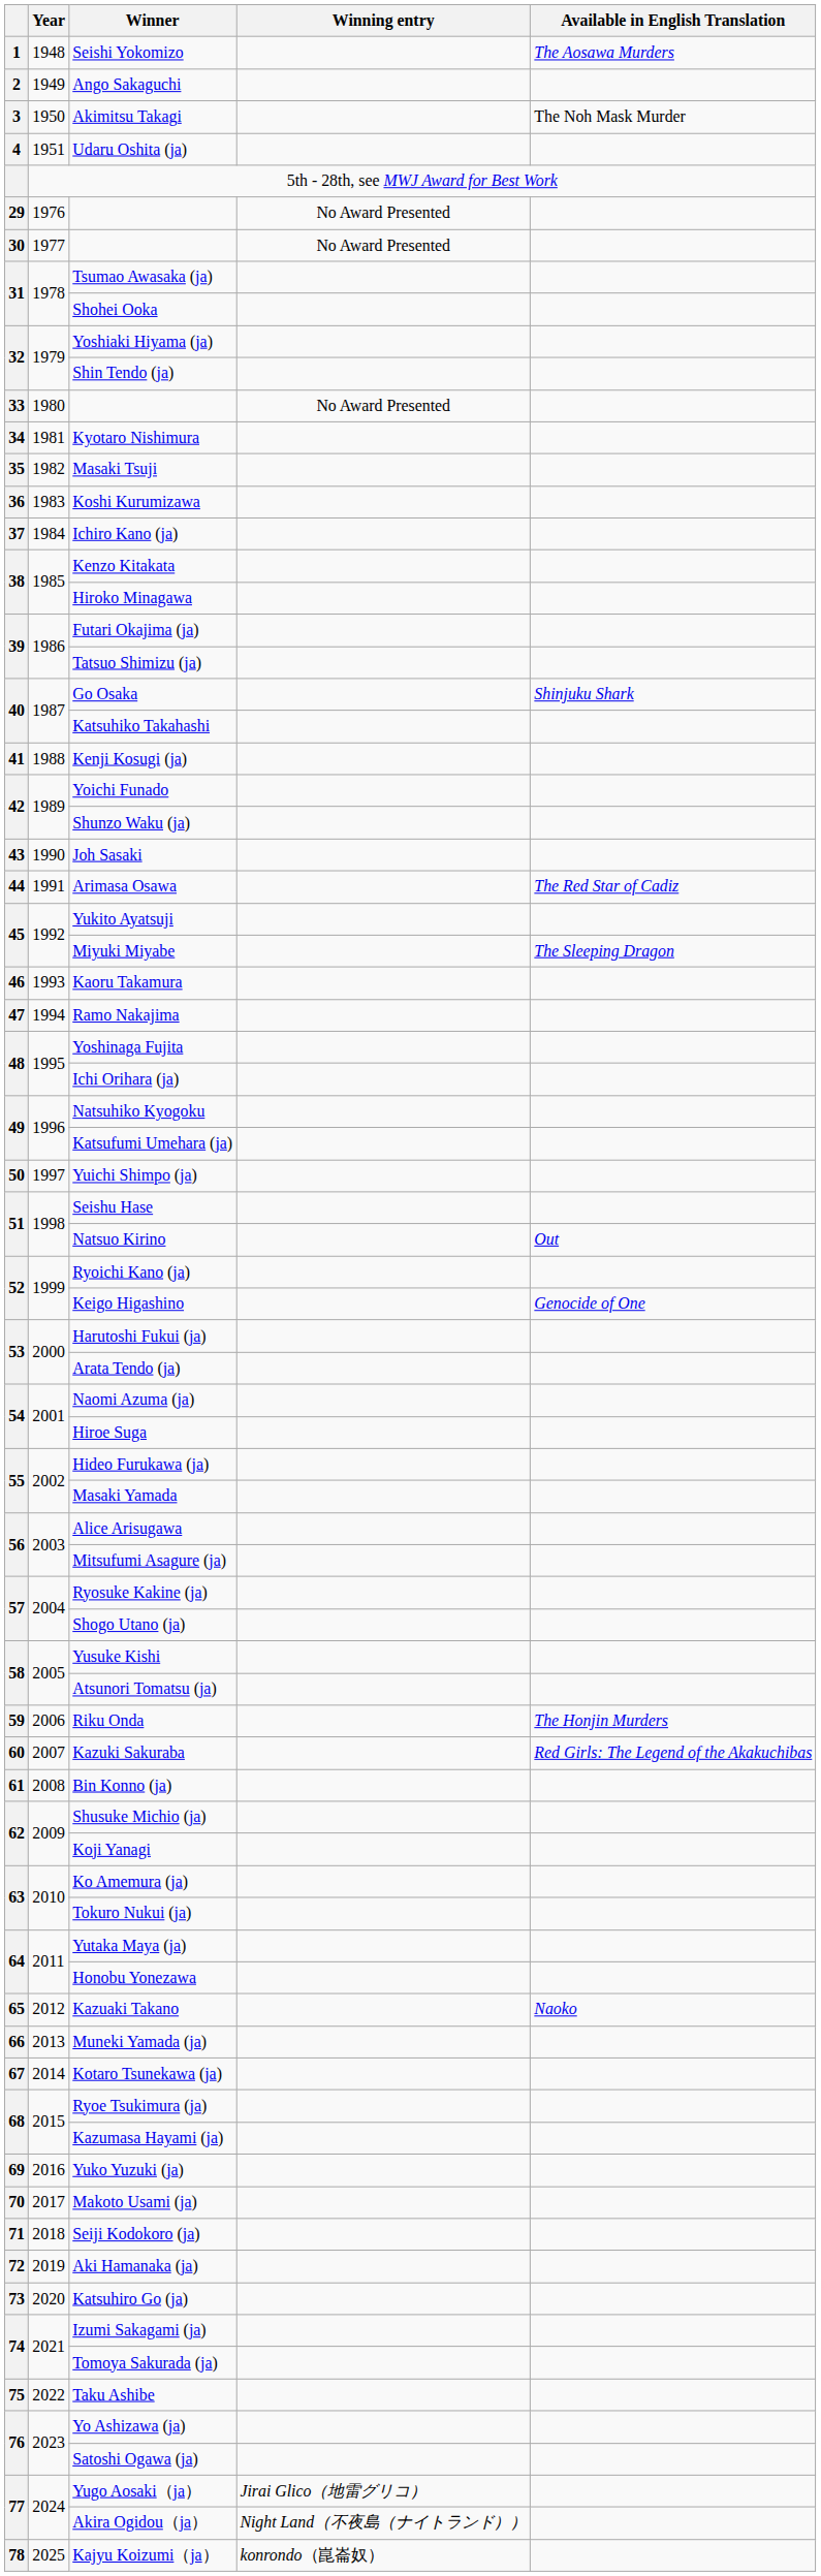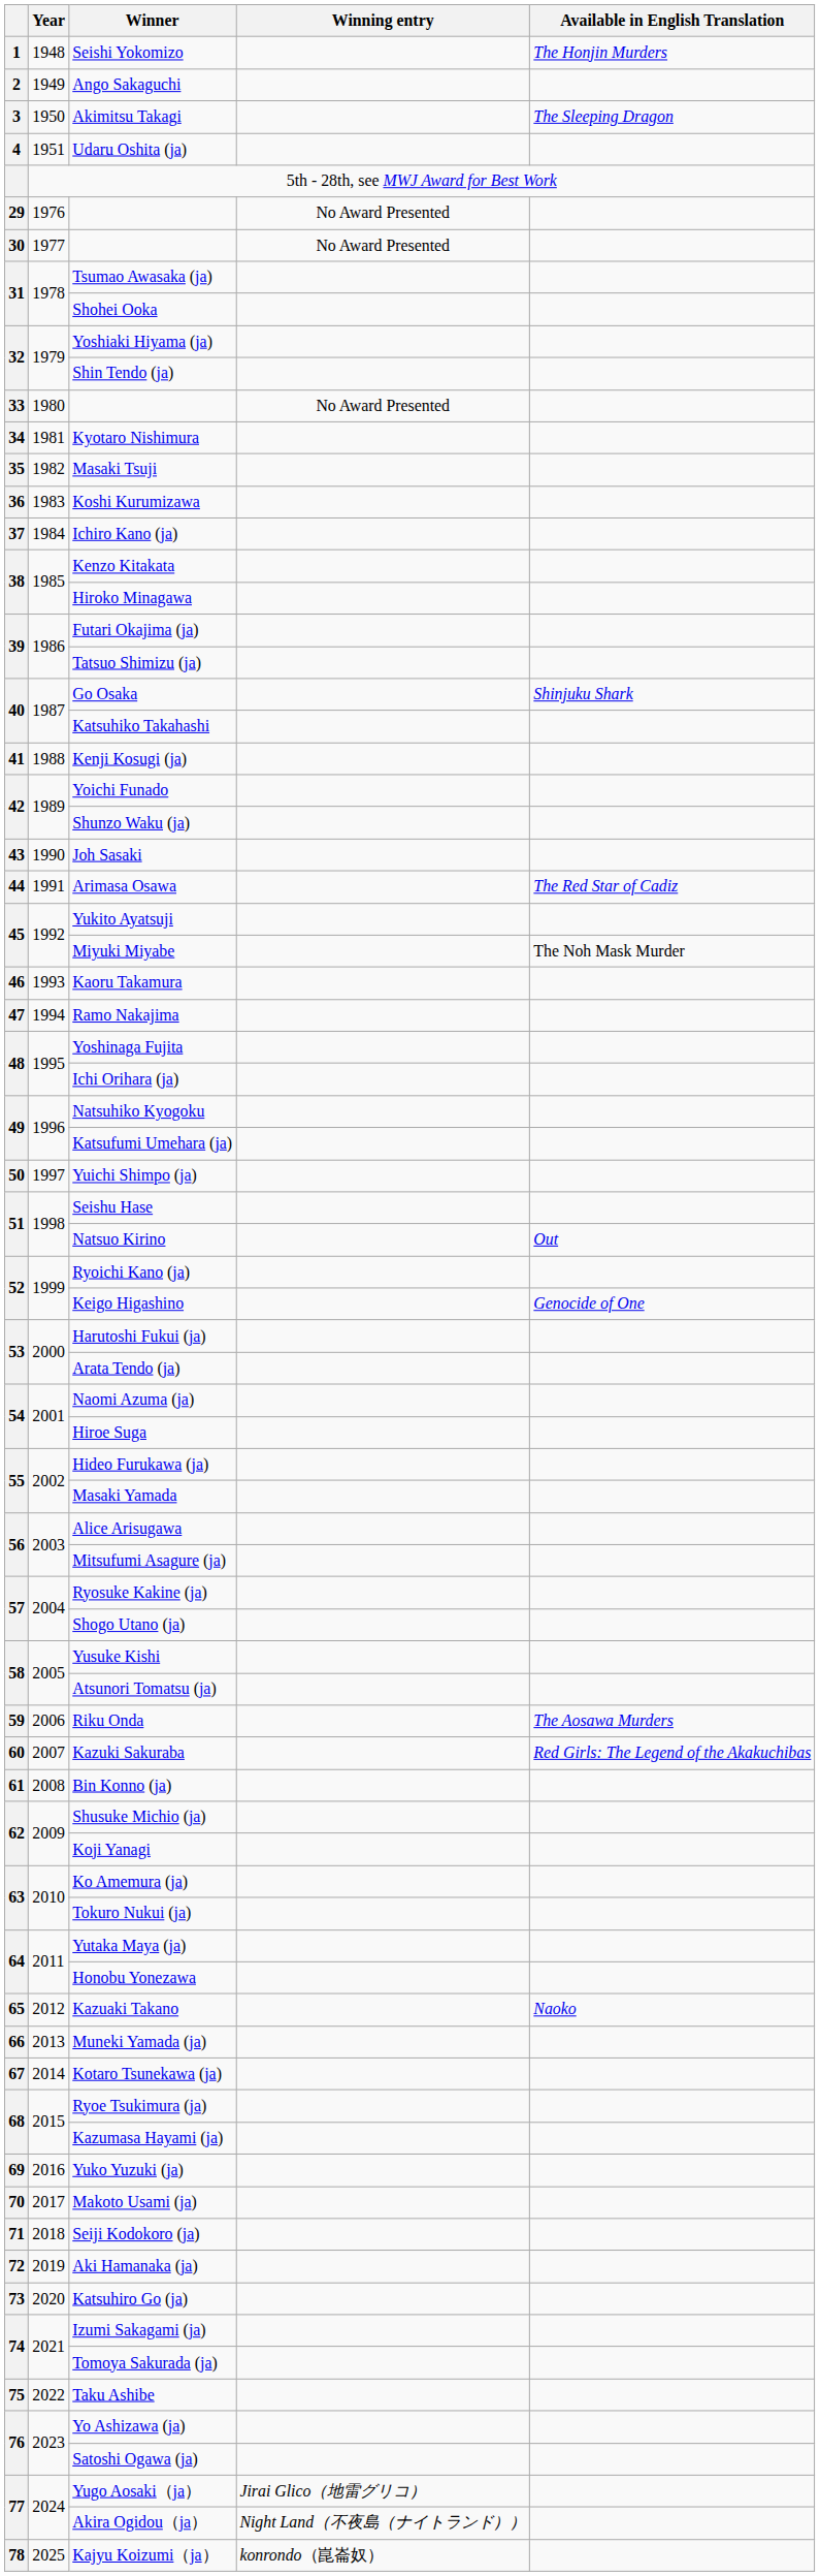 <table class="wikitable sortable" style="font-size:1.00em; line-height:1.5em;">
 <tr>
 <th></th>
 <th>Year</th>
 <th>Winner</th>
 <th>Winning entry</th>
 <th>Available in English Translation</th>
 </tr>
 <tr>
 <th>1</th>
 <td>1948</td>
 <td><a href='#'>Seishi Yokomizo</a></td>
 <td></td>
-<td><em><a href='#'>The Aosawa Murders</a></em></td>
+<td><em><a href='#'>The Honjin Murders</a></em></td>
 </tr>
 <tr>
 <th>2</th>
 <td>1949</td>
 <td><a href='#'>Ango Sakaguchi</a></td>
 <td></td>
 <td></td>
 </tr>
 <tr>
 <th>3</th>
 <td>1950</td>
 <td><a href='#'>Akimitsu Takagi</a></td>
 <td></td>
-<td>The Noh Mask Murder</td>
+<td><em><a href='#'>The Sleeping Dragon</a></em></td>
 </tr>
 <tr>
 <th>4</th>
 <td>1951</td>
 <td><a href='#'>Udaru Oshita</a> (<a href='#'>ja</a>)</td>
 <td></td>
 <td></td>
 </tr>
 <tr>
 <th></th>
 <td colspan="4" style="text-align:center">5th - 28th, see <em><a href='#'>MWJ Award for Best Work</a></em></td>
 </tr>
 <tr>
 <th>29</th>
 <td>1976</td>
 <td></td>
 <td style="text-align:center">No Award Presented</td>
 <td></td>
 </tr>
 <tr>
 <th>30</th>
 <td>1977</td>
 <td></td>
 <td style="text-align:center">No Award Presented</td>
 <td></td>
 </tr>
 <tr>
 <th rowspan="2">31</th>
 <td rowspan="2">1978</td>
 <td><a href='#'>Tsumao Awasaka</a> (<a href='#'>ja</a>)</td>
 <td></td>
 <td></td>
 </tr>
 <tr>
 <td><a href='#'>Shohei Ooka</a></td>
 <td></td>
 <td></td>
 </tr>
 <tr>
 <th rowspan="2">32</th>
 <td rowspan="2">1979</td>
 <td><a href='#'>Yoshiaki Hiyama</a> (<a href='#'>ja</a>)</td>
 <td></td>
 <td></td>
 </tr>
 <tr>
 <td><a href='#'>Shin Tendo</a> (<a href='#'>ja</a>)</td>
 <td></td>
 <td></td>
 </tr>
 <tr>
 <th>33</th>
 <td>1980</td>
 <td></td>
 <td style="text-align:center">No Award Presented</td>
 <td></td>
 </tr>
 <tr>
 <th>34</th>
 <td>1981</td>
 <td><a href='#'>Kyotaro Nishimura</a></td>
 <td></td>
 <td></td>
 </tr>
 <tr>
 <th>35</th>
 <td>1982</td>
 <td><a href='#'>Masaki Tsuji</a></td>
 <td></td>
 <td></td>
 </tr>
 <tr>
 <th>36</th>
 <td>1983</td>
 <td><a href='#'>Koshi Kurumizawa</a></td>
 <td></td>
 <td></td>
 </tr>
 <tr>
 <th>37</th>
 <td>1984</td>
 <td><a href='#'>Ichiro Kano</a> (<a href='#'>ja</a>)</td>
 <td></td>
 <td></td>
 </tr>
 <tr>
 <th rowspan="2">38</th>
 <td rowspan="2">1985</td>
 <td><a href='#'>Kenzo Kitakata</a></td>
 <td></td>
 <td></td>
 </tr>
 <tr>
 <td><a href='#'>Hiroko Minagawa</a></td>
 <td></td>
 <td></td>
 </tr>
 <tr>
 <th rowspan="2">39</th>
 <td rowspan="2">1986</td>
 <td><a href='#'>Futari Okajima</a> (<a href='#'>ja</a>)</td>
 <td></td>
 <td></td>
 </tr>
 <tr>
 <td><a href='#'>Tatsuo Shimizu</a> (<a href='#'>ja</a>)</td>
 <td></td>
 <td></td>
 </tr>
 <tr>
 <th rowspan="2">40</th>
 <td rowspan="2">1987</td>
 <td><a href='#'>Go Osaka</a></td>
 <td></td>
 <td><em><a href='#'>Shinjuku Shark</a></em></td>
 </tr>
 <tr>
 <td><a href='#'>Katsuhiko Takahashi</a></td>
 <td></td>
 <td></td>
 </tr>
 <tr>
 <th>41</th>
 <td>1988</td>
 <td><a href='#'>Kenji Kosugi</a> (<a href='#'>ja</a>)</td>
 <td></td>
 <td></td>
 </tr>
 <tr>
 <th rowspan="2">42</th>
 <td rowspan="2">1989</td>
 <td><a href='#'>Yoichi Funado</a></td>
 <td></td>
 <td></td>
 </tr>
 <tr>
 <td><a href='#'>Shunzo Waku</a> (<a href='#'>ja</a>)</td>
 <td></td>
 <td></td>
 </tr>
 <tr>
 <th>43</th>
 <td>1990</td>
 <td><a href='#'>Joh Sasaki</a></td>
 <td></td>
 <td></td>
 </tr>
 <tr>
 <th>44</th>
 <td>1991</td>
 <td><a href='#'>Arimasa Osawa</a></td>
 <td></td>
 <td><em><a href='#'>The Red Star of Cadiz</a></em></td>
 </tr>
 <tr>
 <th rowspan="2">45</th>
 <td rowspan="2">1992</td>
 <td><a href='#'>Yukito Ayatsuji</a></td>
 <td></td>
 <td></td>
 </tr>
 <tr>
 <td><a href='#'>Miyuki Miyabe</a></td>
 <td></td>
-<td><em><a href='#'>The Sleeping Dragon</a></em></td>
+<td>The Noh Mask Murder</td>
 </tr>
 <tr>
 <th>46</th>
 <td>1993</td>
 <td><a href='#'>Kaoru Takamura</a></td>
 <td></td>
 <td></td>
 </tr>
 <tr>
 <th>47</th>
 <td>1994</td>
 <td><a href='#'>Ramo Nakajima</a></td>
 <td></td>
 <td></td>
 </tr>
 <tr>
 <th rowspan="2">48</th>
 <td rowspan="2">1995</td>
 <td><a href='#'>Yoshinaga Fujita</a></td>
 <td></td>
 <td></td>
 </tr>
 <tr>
 <td><a href='#'>Ichi Orihara</a> (<a href='#'>ja</a>)</td>
 <td></td>
 <td></td>
 </tr>
 <tr>
 <th rowspan="2">49</th>
 <td rowspan="2">1996</td>
 <td><a href='#'>Natsuhiko Kyogoku</a></td>
 <td></td>
 <td></td>
 </tr>
 <tr>
 <td><a href='#'>Katsufumi Umehara</a> (<a href='#'>ja</a>)</td>
 <td></td>
 <td></td>
 </tr>
 <tr>
 <th>50</th>
 <td>1997</td>
 <td><a href='#'>Yuichi Shimpo</a> (<a href='#'>ja</a>)</td>
 <td></td>
 <td></td>
 </tr>
 <tr>
 <th rowspan="2">51</th>
 <td rowspan="2">1998</td>
 <td><a href='#'>Seishu Hase</a></td>
 <td></td>
 <td></td>
 </tr>
 <tr>
 <td><a href='#'>Natsuo Kirino</a></td>
 <td></td>
 <td><em><a href='#'>Out</a></em></td>
 </tr>
 <tr>
 <th rowspan="2">52</th>
 <td rowspan="2">1999</td>
 <td><a href='#'>Ryoichi Kano</a> (<a href='#'>ja</a>)</td>
 <td></td>
 <td></td>
 </tr>
 <tr>
 <td><a href='#'>Keigo Higashino</a></td>
 <td></td>
 <td><em><a href='#'>Genocide of One</a></em></td>
 </tr>
 <tr>
 <th rowspan="2">53</th>
 <td rowspan="2">2000</td>
 <td><a href='#'>Harutoshi Fukui</a> (<a href='#'>ja</a>)</td>
 <td></td>
 <td></td>
 </tr>
 <tr>
 <td><a href='#'>Arata Tendo</a> (<a href='#'>ja</a>)</td>
 <td> </td>
 <td></td>
 </tr>
 <tr>
 <th rowspan="2">54</th>
 <td rowspan="2">2001</td>
 <td><a href='#'>Naomi Azuma</a> (<a href='#'>ja</a>)</td>
 <td></td>
 <td></td>
 </tr>
 <tr>
 <td><a href='#'>Hiroe Suga</a></td>
 <td></td>
 <td></td>
 </tr>
 <tr>
 <th rowspan="2">55</th>
 <td rowspan="2">2002</td>
 <td><a href='#'>Hideo Furukawa</a> (<a href='#'>ja</a>)</td>
 <td> </td>
 <td></td>
 </tr>
 <tr>
 <td><a href='#'>Masaki Yamada</a></td>
 <td></td>
 <td></td>
 </tr>
 <tr>
 <th rowspan="2">56</th>
 <td rowspan="2">2003</td>
 <td><a href='#'>Alice Arisugawa</a></td>
 <td></td>
 <td></td>
 </tr>
 <tr>
 <td><a href='#'>Mitsufumi Asagure</a> (<a href='#'>ja</a>)</td>
 <td></td>
 <td></td>
 </tr>
 <tr>
 <th rowspan="2">57</th>
 <td rowspan="2">2004</td>
 <td><a href='#'>Ryosuke Kakine</a> (<a href='#'>ja</a>)</td>
 <td> </td>
 <td></td>
 </tr>
 <tr>
 <td><a href='#'>Shogo Utano</a> (<a href='#'>ja</a>)</td>
 <td> </td>
 <td></td>
 </tr>
 <tr>
 <th rowspan="2">58</th>
 <td rowspan="2">2005</td>
 <td><a href='#'>Yusuke Kishi</a></td>
 <td> </td>
 <td></td>
 </tr>
 <tr>
 <td><a href='#'>Atsunori Tomatsu</a> (<a href='#'>ja</a>)</td>
 <td> </td>
 <td></td>
 </tr>
 <tr>
 <th>59</th>
 <td>2006</td>
 <td><a href='#'>Riku Onda</a></td>
 <td></td>
-<td><em><a href='#'>The Honjin Murders</a></em></td>
+<td><em><a href='#'>The Aosawa Murders</a></em></td>
 </tr>
 <tr>
 <th>60</th>
 <td>2007</td>
 <td><a href='#'>Kazuki Sakuraba</a></td>
 <td></td>
 <td><em><a href='#'>Red Girls: The Legend of the Akakuchibas</a></em></td>
 </tr>
 <tr>
 <th>61</th>
 <td>2008</td>
 <td><a href='#'>Bin Konno</a> (<a href='#'>ja</a>)</td>
 <td> </td>
 <td></td>
 </tr>
 <tr>
 <th rowspan="2">62</th>
 <td rowspan="2">2009</td>
 <td><a href='#'>Shusuke Michio</a> (<a href='#'>ja</a>)</td>
 <td></td>
 <td></td>
 </tr>
 <tr>
 <td><a href='#'>Koji Yanagi</a></td>
 <td> </td>
 <td></td>
 </tr>
 <tr>
 <th rowspan="2">63</th>
 <td rowspan="2">2010</td>
 <td><a href='#'>Ko Amemura</a> (<a href='#'>ja</a>)</td>
 <td> </td>
 <td></td>
 </tr>
 <tr>
 <td><a href='#'>Tokuro Nukui</a> (<a href='#'>ja</a>)</td>
 <td> </td>
 <td></td>
 </tr>
 <tr>
 <th rowspan="2">64</th>
 <td rowspan="2">2011</td>
 <td><a href='#'>Yutaka Maya</a> (<a href='#'>ja</a>)</td>
 <td> </td>
 <td></td>
 </tr>
 <tr>
 <td><a href='#'>Honobu Yonezawa</a></td>
 <td> </td>
 <td></td>
 </tr>
 <tr>
 <th>65</th>
 <td>2012</td>
 <td><a href='#'>Kazuaki Takano</a></td>
 <td></td>
 <td><em><a href='#'>Naoko</a></em></td>
 </tr>
 <tr>
 <th>66</th>
 <td>2013</td>
 <td><a href='#'>Muneki Yamada</a> (<a href='#'>ja</a>)</td>
 <td></td>
 <td></td>
 </tr>
 <tr>
 <th>67</th>
 <td>2014</td>
 <td><a href='#'>Kotaro Tsunekawa</a> (<a href='#'>ja</a>)</td>
 <td></td>
 <td></td>
 </tr>
 <tr>
 <th rowspan="2">68</th>
 <td rowspan="2">2015</td>
 <td><a href='#'>Ryoe Tsukimura</a> (<a href='#'>ja</a>)</td>
 <td></td>
 <td></td>
 </tr>
 <tr>
 <td><a href='#'>Kazumasa Hayami</a> (<a href='#'>ja</a>)</td>
 <td></td>
 <td></td>
 </tr>
 <tr>
 <th>69</th>
 <td>2016</td>
 <td><a href='#'>Yuko Yuzuki</a> (<a href='#'>ja</a>)</td>
 <td></td>
 <td></td>
 </tr>
 <tr>
 <th>70</th>
 <td>2017</td>
 <td><a href='#'>Makoto Usami</a> (<a href='#'>ja</a>)</td>
 <td></td>
 <td></td>
 </tr>
 <tr>
 <th>71</th>
 <td>2018</td>
 <td><a href='#'>Seiji Kodokoro</a> (<a href='#'>ja</a>)</td>
 <td></td>
 <td></td>
 </tr>
 <tr>
 <th>72</th>
 <td>2019</td>
 <td><a href='#'>Aki Hamanaka</a> (<a href='#'>ja</a>)</td>
 <td></td>
 <td></td>
 </tr>
 <tr>
 <th>73</th>
 <td>2020</td>
 <td><a href='#'>Katsuhiro Go</a> (<a href='#'>ja</a>)</td>
 <td></td>
 <td></td>
 </tr>
 <tr>
 <th rowspan="2">74</th>
 <td rowspan="2">2021</td>
 <td><a href='#'>Izumi Sakagami</a> (<a href='#'>ja</a>)</td>
 <td></td>
 <td></td>
 </tr>
 <tr>
 <td><a href='#'>Tomoya Sakurada</a> (<a href='#'>ja</a>)</td>
 <td></td>
 <td></td>
 </tr>
 <tr>
 <th>75</th>
 <td>2022</td>
 <td><a href='#'>Taku Ashibe</a></td>
 <td></td>
 <td></td>
 </tr>
 <tr>
 <th rowspan="2">76</th>
 <td rowspan="2">2023</td>
 <td><a href='#'>Yo Ashizawa</a> (<a href='#'>ja</a>)</td>
 <td></td>
 <td></td>
 </tr>
 <tr>
 <td><a href='#'>Satoshi Ogawa</a> (<a href='#'>ja</a>)</td>
 <td></td>
 <td></td>
 </tr>
 <tr>
 <th rowspan="2">77</th>
 <td rowspan="2">2024</td>
 <td><a href='#'>Yugo Aosaki</a>（<a href='#'>ja</a>）</td>
 <td><em>Jirai Glico（地雷グリコ）</em></td>
 <td></td>
 </tr>
 <tr>
 <td><a href='#'>Akira Ogidou</a>（<a href='#'>ja</a>）</td>
 <td><em>Night Land（不夜島（ナイトランド））</em></td>
 <td></td>
 </tr>
 <tr>
 <th>78</th>
 <td>2025</td>
 <td><a href='#'>Kajyu Koizumi</a>（<a href='#'>ja</a>）</td>
 <td><em>konrondo</em>（崑崙奴）</td>
 <td></td>
 </tr>
 </table>
